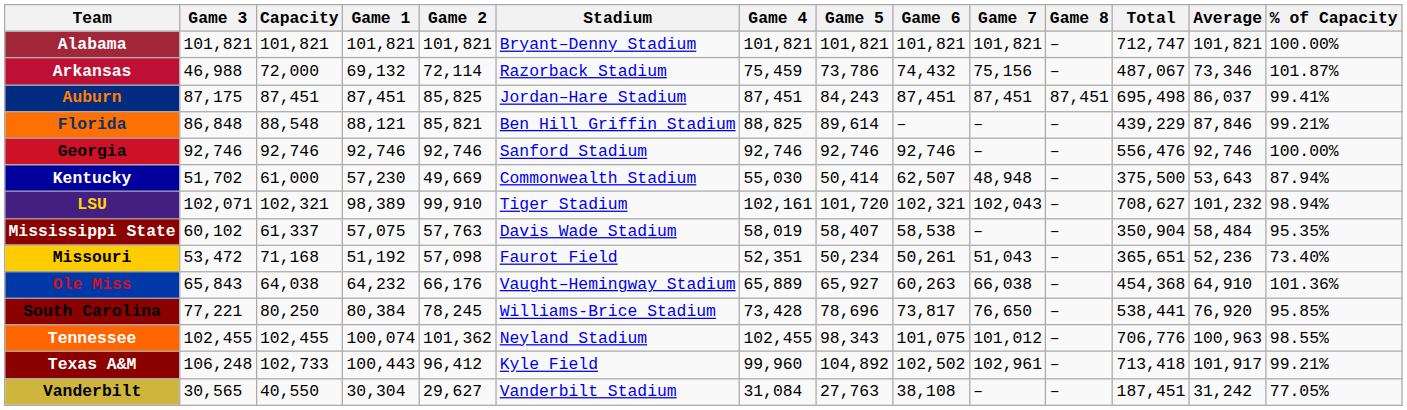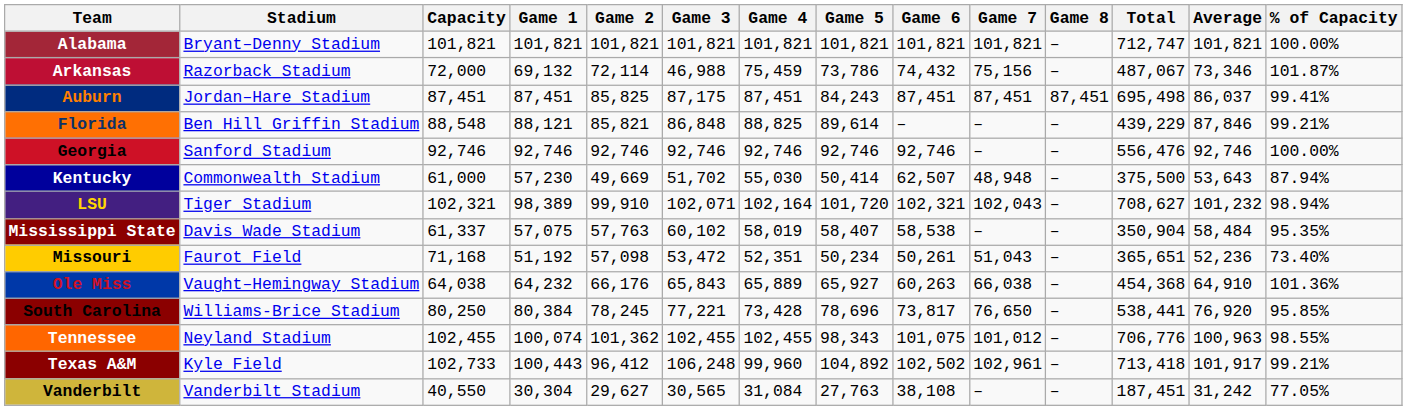 <table class="wikitable sortable">
 <tr>
 <th>Team</th>
-<th>Game 3</th>
+<th>Stadium</th>
 <th>Capacity</th>
 <th>Game 1</th>
 <th>Game 2</th>
-<th>Stadium</th>
+<th>Game 3</th>
 <th>Game 4</th>
 <th>Game 5</th>
 <th>Game 6</th>
 <th>Game 7</th>
 <th>Game 8</th>
 <th>Total</th>
 <th>Average</th>
 <th>% of Capacity</th>
 </tr>
 <tr>
 <th style="background:#a32638; color:#fff;">Alabama</th>
+<td><a href='#'>Bryant–Denny Stadium</a></td>
 <td>101,821</td>
 <td>101,821</td>
 <td>101,821</td>
 <td>101,821</td>
-<td><a href='#'>Bryant–Denny Stadium</a></td>
 <td>101,821</td>
 <td>101,821</td>
 <td>101,821</td>
 <td>101,821</td>
 <td>–</td>
 <td>712,747</td>
 <td>101,821</td>
 <td>100.00%</td>
 </tr>
 <tr>
 <th style="background:#be0f34; color:#fff;">Arkansas</th>
-<td>46,988</td>
+<td><a href='#'>Razorback Stadium</a></td>
 <td>72,000</td>
 <td>69,132</td>
 <td>72,114</td>
-<td><a href='#'>Razorback Stadium</a></td>
+<td>46,988</td>
 <td>75,459</td>
 <td>73,786</td>
 <td>74,432</td>
 <td>75,156</td>
 <td>–</td>
 <td>487,067</td>
 <td>73,346</td>
 <td>101.87%</td>
 </tr>
 <tr>
 <th style="background:#002B7F; color:#FF7F00;">Auburn</th>
-<td>87,175</td>
+<td><a href='#'>Jordan–Hare Stadium</a></td>
 <td>87,451</td>
 <td>87,451</td>
 <td>85,825</td>
-<td><a href='#'>Jordan–Hare Stadium</a></td>
+<td>87,175</td>
 <td>87,451</td>
 <td>84,243</td>
 <td>87,451</td>
 <td>87,451</td>
 <td>87,451</td>
 <td>695,498</td>
 <td>86,037</td>
 <td>99.41%</td>
 </tr>
 <tr>
 <th style="background:#ff7003; color:#0d3268;">Florida</th>
-<td>86,848</td>
+<td><a href='#'>Ben Hill Griffin Stadium</a></td>
 <td>88,548</td>
 <td>88,121</td>
 <td>85,821</td>
-<td><a href='#'>Ben Hill Griffin Stadium</a></td>
+<td>86,848</td>
 <td>88,825</td>
 <td>89,614</td>
 <td>–</td>
 <td>–</td>
 <td>–</td>
 <td>439,229</td>
 <td>87,846</td>
 <td>99.21%</td>
 </tr>
 <tr>
 <th style="background:#ce1126; color:#000;">Georgia</th>
+<td><a href='#'>Sanford Stadium</a></td>
 <td>92,746</td>
 <td>92,746</td>
 <td>92,746</td>
 <td>92,746</td>
-<td><a href='#'>Sanford Stadium</a></td>
 <td>92,746</td>
 <td>92,746</td>
 <td>92,746</td>
 <td>–</td>
 <td>–</td>
 <td>556,476</td>
 <td>92,746</td>
 <td>100.00%</td>
 </tr>
 <tr>
 <th style="background:#00009c; color:#fff;">Kentucky</th>
-<td>51,702</td>
+<td><a href='#'>Commonwealth Stadium</a></td>
 <td>61,000</td>
 <td>57,230</td>
 <td>49,669</td>
-<td><a href='#'>Commonwealth Stadium</a></td>
+<td>51,702</td>
 <td>55,030</td>
 <td>50,414</td>
 <td>62,507</td>
 <td>48,948</td>
 <td>–</td>
 <td>375,500</td>
 <td>53,643</td>
 <td>87.94%</td>
 </tr>
 <tr>
 <th style="background:#431f81; color:gold;">LSU</th>
-<td>102,071</td>
+<td><a href='#'>Tiger Stadium</a></td>
 <td>102,321</td>
 <td>98,389</td>
 <td>99,910</td>
-<td><a href='#'>Tiger Stadium</a></td>
-<td>102,161</td>
+<td>102,071</td>
+<td>102,164</td>
 <td>101,720</td>
 <td>102,321</td>
 <td>102,043</td>
 <td>–</td>
 <td>708,627</td>
 <td>101,232</td>
 <td>98.94%</td>
 </tr>
 <tr>
 <th style="background:darkRed; color:#fff;">Mississippi State</th>
-<td>60,102</td>
+<td><a href='#'>Davis Wade Stadium</a></td>
 <td>61,337</td>
 <td>57,075</td>
 <td>57,763</td>
-<td><a href='#'>Davis Wade Stadium</a></td>
+<td>60,102</td>
 <td>58,019</td>
 <td>58,407</td>
 <td>58,538</td>
 <td>–</td>
 <td>–</td>
 <td>350,904</td>
 <td>58,484</td>
 <td>95.35%</td>
 </tr>
 <tr>
 <th style="background:#fc0; color:#000;">Missouri</th>
-<td>53,472</td>
+<td><a href='#'>Faurot Field</a></td>
 <td>71,168</td>
 <td>51,192</td>
 <td>57,098</td>
-<td><a href='#'>Faurot Field</a></td>
+<td>53,472</td>
 <td>52,351</td>
 <td>50,234</td>
 <td>50,261</td>
 <td>51,043</td>
 <td>–</td>
 <td>365,651</td>
 <td>52,236</td>
 <td>73.40%</td>
 </tr>
 <tr>
 <th style="background:#0038A8; color:#CE1126;">Ole Miss</th>
-<td>65,843</td>
+<td><a href='#'>Vaught–Hemingway Stadium</a></td>
 <td>64,038</td>
 <td>64,232</td>
 <td>66,176</td>
-<td><a href='#'>Vaught–Hemingway Stadium</a></td>
+<td>65,843</td>
 <td>65,889</td>
 <td>65,927</td>
 <td>60,263</td>
 <td>66,038</td>
 <td>–</td>
 <td>454,368</td>
 <td>64,910</td>
 <td>101.36%</td>
 </tr>
 <tr>
 <th style="background:darkRed; color:#000;">South Carolina</th>
-<td>77,221</td>
+<td><a href='#'>Williams-Brice Stadium</a></td>
 <td>80,250</td>
 <td>80,384</td>
 <td>78,245</td>
-<td><a href='#'>Williams-Brice Stadium</a></td>
+<td>77,221</td>
 <td>73,428</td>
 <td>78,696</td>
 <td>73,817</td>
 <td>76,650</td>
 <td>–</td>
 <td>538,441</td>
 <td>76,920</td>
 <td>95.85%</td>
 </tr>
 <tr>
 <th style="background:#f60; color:#fff;">Tennessee</th>
-<td>102,455</td>
+<td><a href='#'>Neyland Stadium</a></td>
 <td>102,455</td>
 <td>100,074</td>
 <td>101,362</td>
-<td><a href='#'>Neyland Stadium</a></td>
+<td>102,455</td>
 <td>102,455</td>
 <td>98,343</td>
 <td>101,075</td>
 <td>101,012</td>
 <td>–</td>
 <td>706,776</td>
 <td>100,963</td>
 <td>98.55%</td>
 </tr>
 <tr>
 <th style="background:darkRed; color:#fff;">Texas A&M</th>
-<td>106,248</td>
+<td><a href='#'>Kyle Field</a></td>
 <td>102,733</td>
 <td>100,443</td>
 <td>96,412</td>
-<td><a href='#'>Kyle Field</a></td>
+<td>106,248</td>
 <td>99,960</td>
 <td>104,892</td>
 <td>102,502</td>
 <td>102,961</td>
 <td>–</td>
 <td>713,418</td>
 <td>101,917</td>
 <td>99.21%</td>
 </tr>
 <tr>
 <th style="background:#cfb53b; color:#000;">Vanderbilt</th>
-<td>30,565</td>
+<td><a href='#'>Vanderbilt Stadium</a></td>
 <td>40,550</td>
 <td>30,304</td>
 <td>29,627</td>
-<td><a href='#'>Vanderbilt Stadium</a></td>
+<td>30,565</td>
 <td>31,084</td>
 <td>27,763</td>
 <td>38,108</td>
 <td>–</td>
 <td>–</td>
 <td>187,451</td>
 <td>31,242</td>
 <td>77.05%</td>
 </tr>
 </table>
